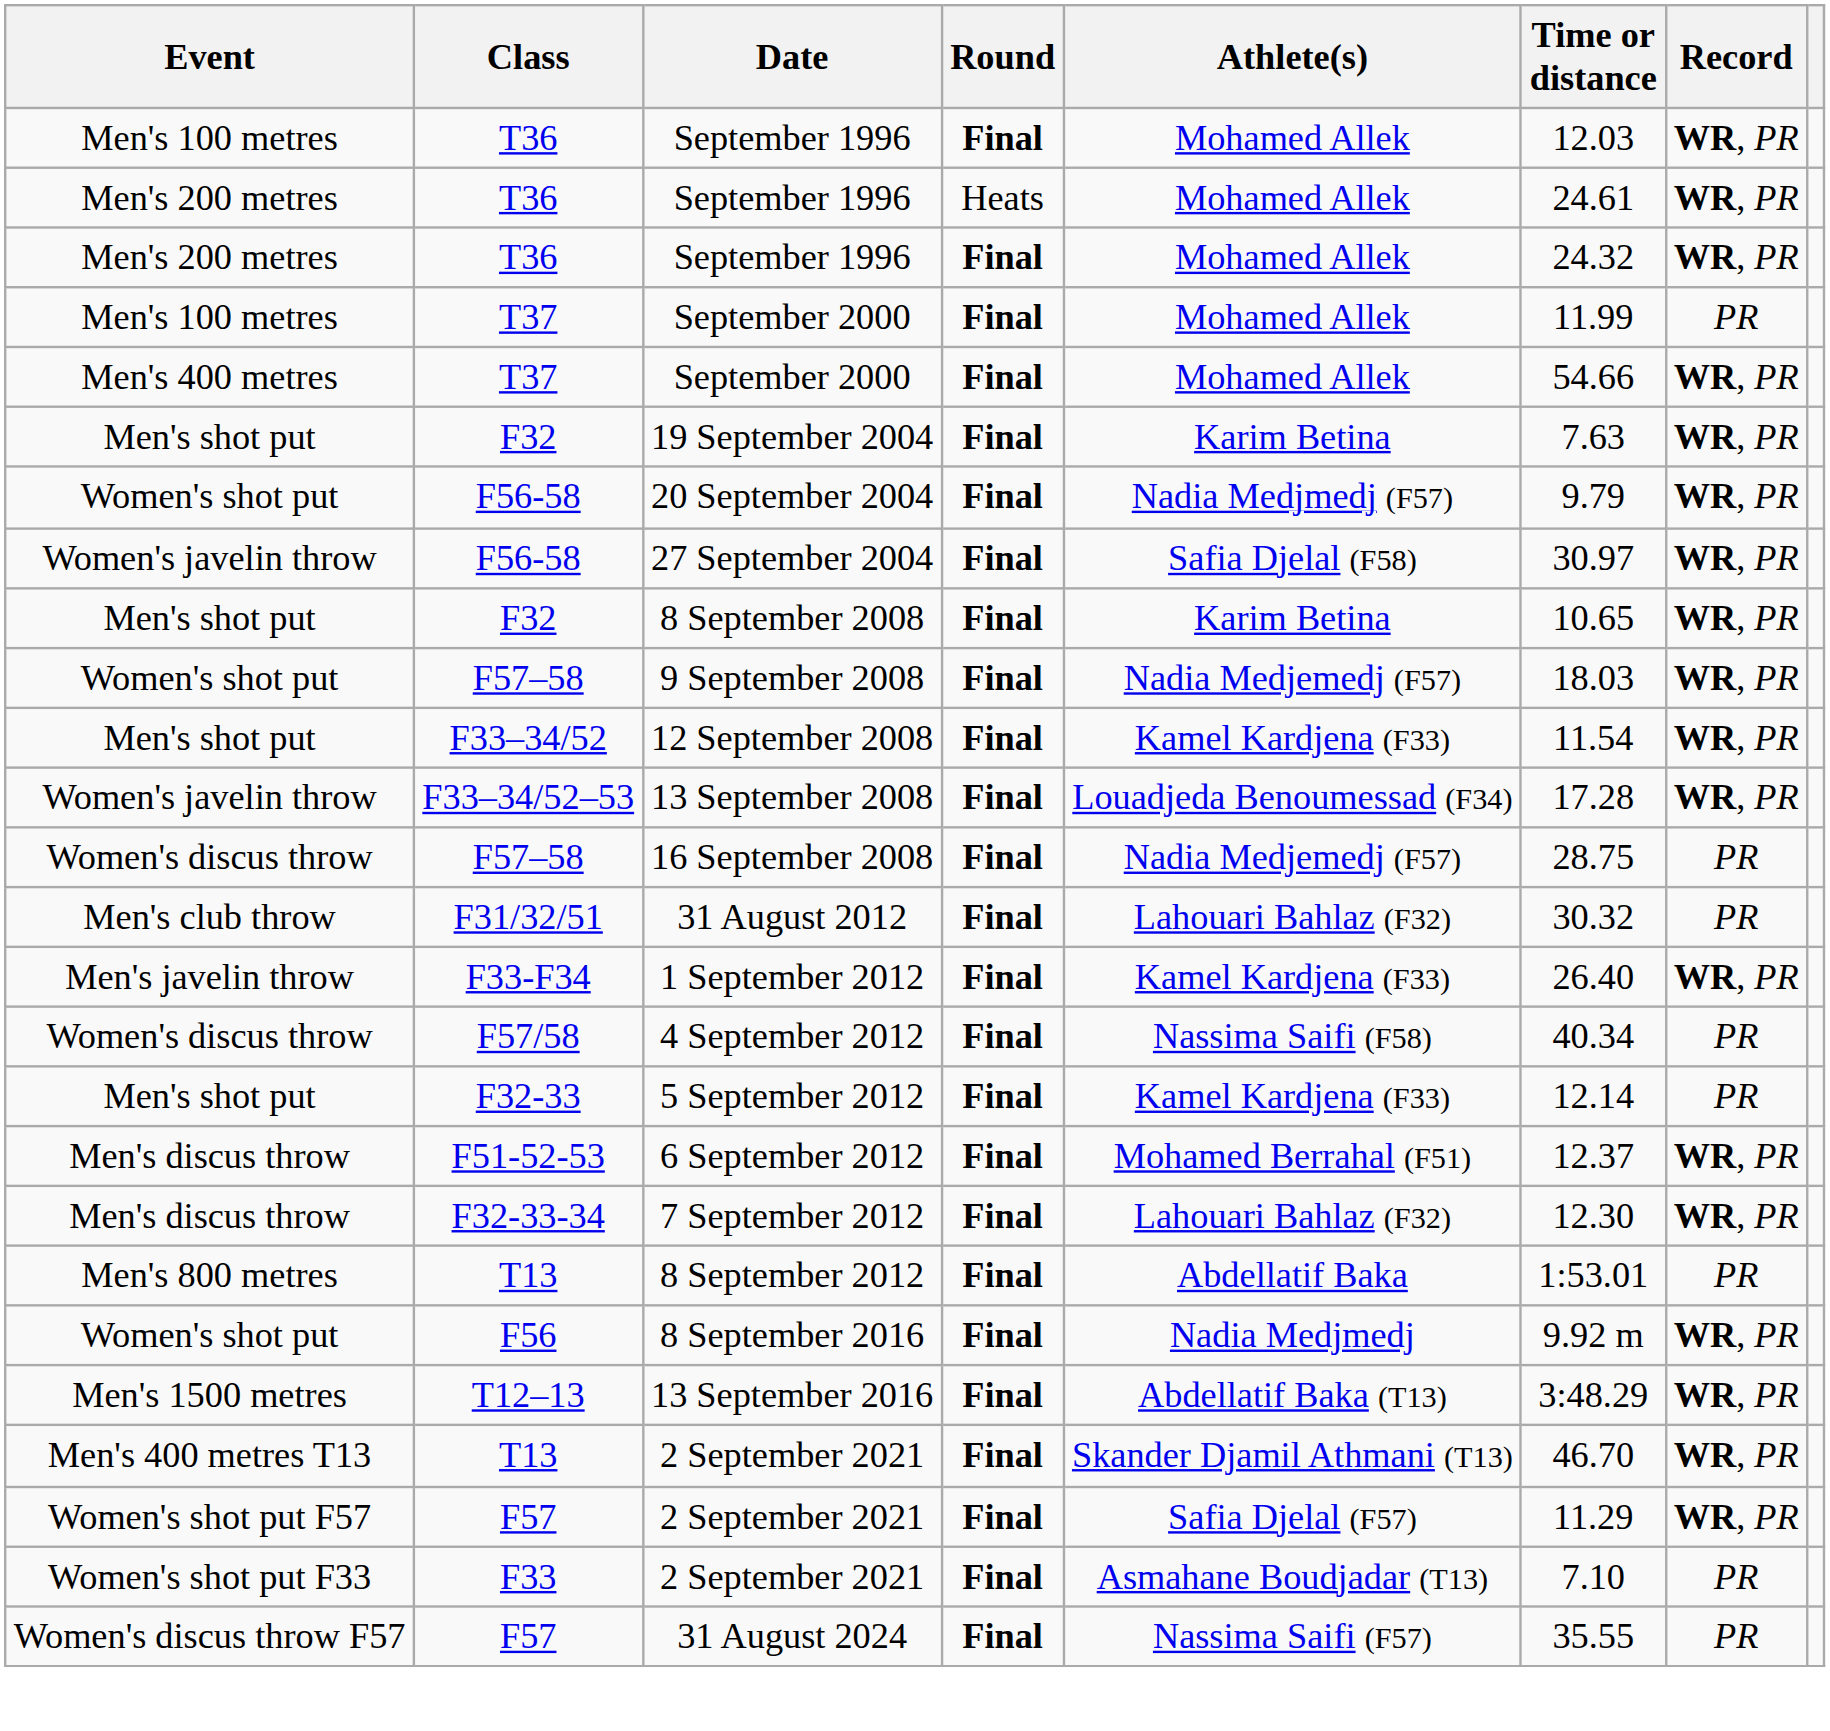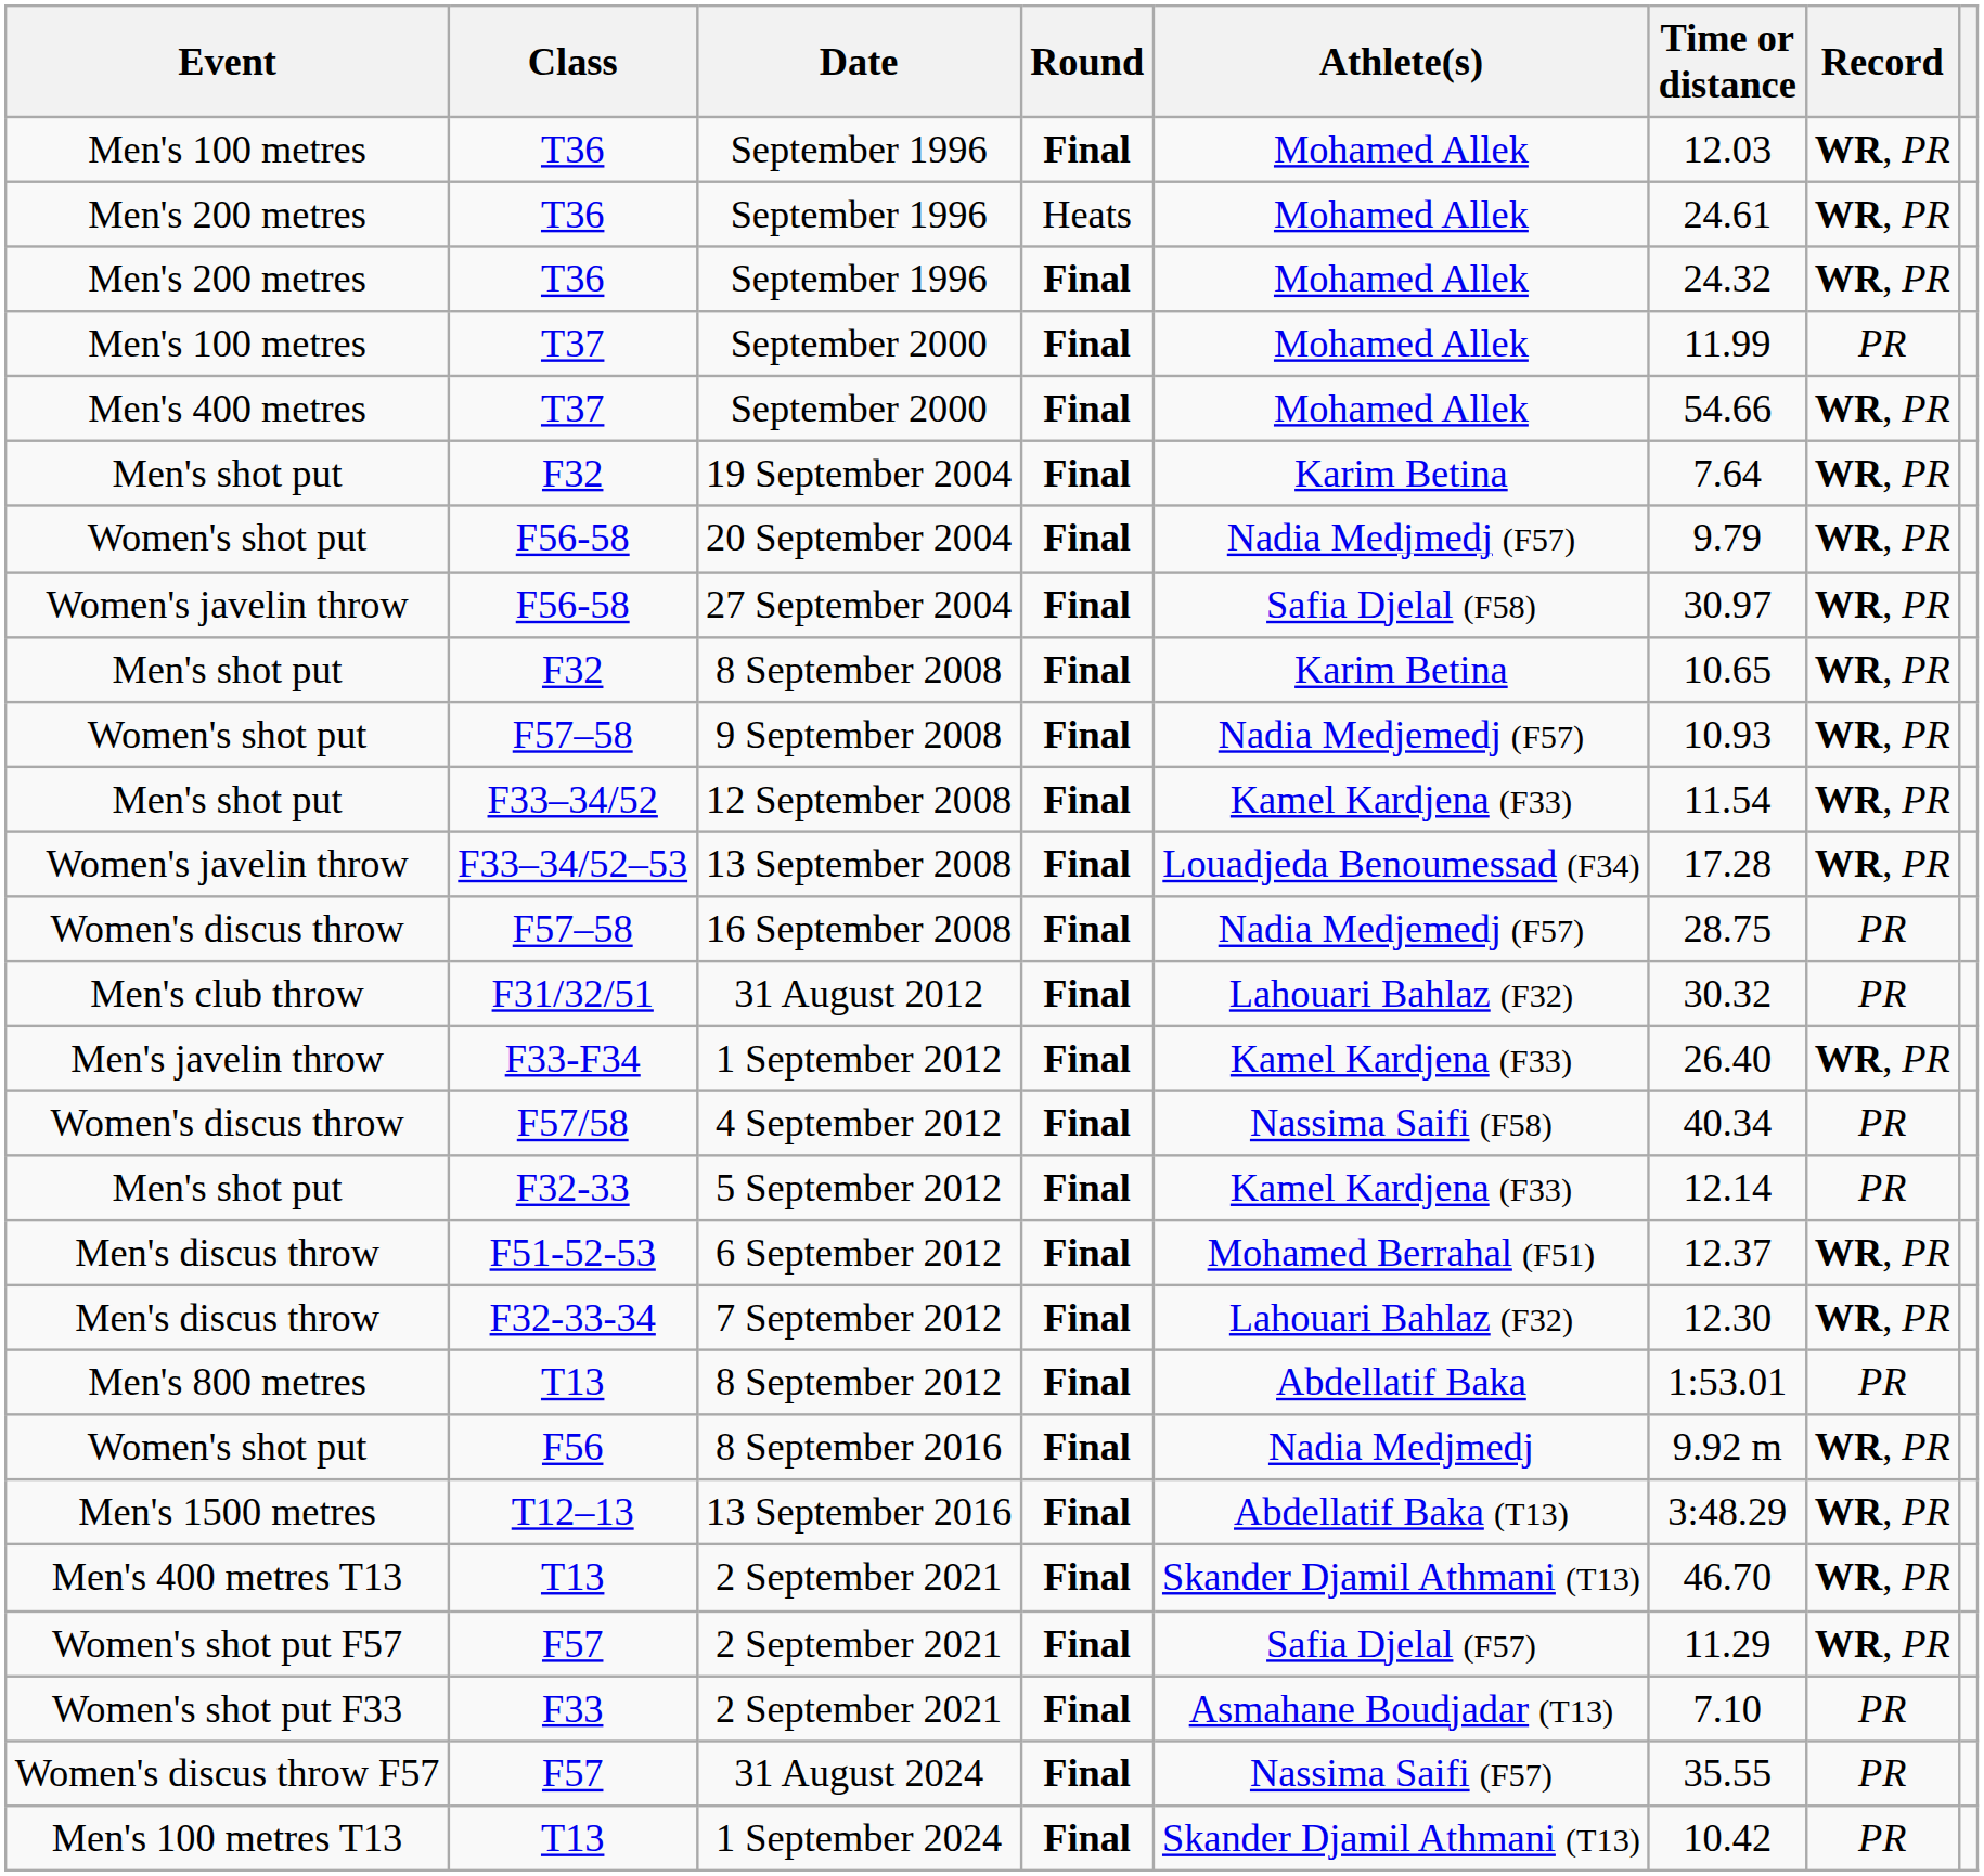 <table class="wikitable plainrowheaders sortable" style="text-align:center;font-size:95%">
 <tr>
 <th>Event</th>
 <th>Class</th>
 <th>Date</th>
 <th>Round</th>
 <th>Athlete(s)</th>
 <th>Time or<br>distance</th>
 <th>Record</th>
 <th class="unsortable"></th>
 </tr>
 <tr>
 <td>Men's 100 metres</td>
 <td align=center><a href='#'>T36</a></td>
 <td align=center>September 1996</td>
 <td align=center><strong>Final</strong></td>
 <td><a href='#'>Mohamed Allek</a></td>
 <td align=center>12.03</td>
 <td align=center><strong>WR</strong>, <em>PR</em></td>
 <td></td>
 </tr>
 <tr>
 <td>Men's 200 metres</td>
 <td align=center><a href='#'>T36</a></td>
 <td align=center>September 1996</td>
 <td align=center>Heats</td>
 <td><a href='#'>Mohamed Allek</a></td>
 <td align=center>24.61</td>
 <td align=center><strong>WR</strong>, <em>PR</em></td>
 <td></td>
 </tr>
 <tr>
 <td>Men's 200 metres</td>
 <td align=center><a href='#'>T36</a></td>
 <td align=center>September 1996</td>
 <td align=center><strong>Final</strong></td>
 <td><a href='#'>Mohamed Allek</a></td>
 <td align=center>24.32</td>
 <td align=center><strong>WR</strong>, <em>PR</em></td>
 <td></td>
 </tr>
 <tr>
 <td>Men's 100 metres</td>
 <td align=center><a href='#'>T37</a></td>
 <td align=center>September 2000</td>
 <td align=center><strong>Final</strong></td>
 <td><a href='#'>Mohamed Allek</a></td>
 <td align=center>11.99</td>
 <td align=center><em>PR</em></td>
 <td></td>
 </tr>
 <tr>
 <td>Men's 400 metres</td>
 <td align=center><a href='#'>T37</a></td>
 <td align=center>September 2000</td>
 <td align=center><strong>Final</strong></td>
 <td><a href='#'>Mohamed Allek</a></td>
 <td align=center>54.66</td>
 <td align=center><strong>WR</strong>, <em>PR</em></td>
 <td></td>
 </tr>
 <tr>
 <td>Men's shot put</td>
 <td align=center><a href='#'>F32</a></td>
 <td align=center>19 September 2004</td>
 <td align=center><strong>Final</strong></td>
 <td><a href='#'>Karim Betina</a></td>
-<td align=center>7.63</td>
+<td align=center>7.64</td>
 <td align=center><strong>WR</strong>, <em>PR</em></td>
 <td></td>
 </tr>
 <tr>
 <td>Women's shot put</td>
 <td align=center><a href='#'>F56-58</a></td>
 <td align=center>20 September 2004</td>
 <td align=center><strong>Final</strong></td>
 <td><a href='#'>Nadia Medjmedj</a> <small>(F57)</small></td>
 <td align=center>9.79</td>
 <td align=center><strong>WR</strong>, <em>PR</em></td>
 <td></td>
 </tr>
 <tr>
 <td>Women's javelin throw</td>
 <td align=center><a href='#'>F56-58</a></td>
 <td align=center>27 September 2004</td>
 <td align=center><strong>Final</strong></td>
 <td><a href='#'>Safia Djelal</a> <small>(F58)</small></td>
 <td align=center>30.97</td>
 <td align=center><strong>WR</strong>, <em>PR</em></td>
 <td></td>
 </tr>
 <tr>
 <td>Men's shot put</td>
 <td align=center><a href='#'>F32</a></td>
 <td align=center>8 September 2008</td>
 <td align=center><strong>Final</strong></td>
 <td><a href='#'>Karim Betina</a></td>
 <td align=center>10.65</td>
 <td align=center><strong>WR</strong>, <em>PR</em></td>
 <td></td>
 </tr>
 <tr>
 <td>Women's shot put</td>
 <td align=center><a href='#'>F57–58</a></td>
 <td align=center>9 September 2008</td>
 <td align=center><strong>Final</strong></td>
 <td><a href='#'>Nadia Medjemedj</a> <small>(F57)</small></td>
-<td align=center>18.03</td>
+<td align=center>10.93</td>
 <td align=center><strong>WR</strong>, <em>PR</em></td>
 <td></td>
 </tr>
 <tr>
 <td>Men's shot put</td>
 <td align=center><a href='#'>F33–34/52</a></td>
 <td align=center>12 September 2008</td>
 <td align=center><strong>Final</strong></td>
 <td><a href='#'>Kamel Kardjena</a> <small>(F33)</small></td>
 <td align=center>11.54</td>
 <td align=center><strong>WR</strong>, <em>PR</em></td>
 <td></td>
 </tr>
 <tr>
 <td>Women's javelin throw</td>
 <td align=center><a href='#'>F33–34/52–53</a></td>
 <td align=center>13 September 2008</td>
 <td align=center><strong>Final</strong></td>
 <td><a href='#'>Louadjeda Benoumessad</a> <small>(F34)</small></td>
 <td align=center>17.28</td>
 <td align=center><strong>WR</strong>, <em>PR</em></td>
 <td></td>
 </tr>
 <tr>
 <td>Women's discus throw</td>
 <td align=center><a href='#'>F57–58</a></td>
 <td align=center>16 September 2008</td>
 <td align=center><strong>Final</strong></td>
 <td><a href='#'>Nadia Medjemedj</a> <small>(F57)</small></td>
 <td align=center>28.75</td>
 <td align=center><em>PR</em></td>
 <td></td>
 </tr>
 <tr>
 <td>Men's club throw</td>
 <td align=center><a href='#'>F31/32/51</a></td>
 <td align=center>31 August 2012</td>
 <td align=center><strong>Final</strong></td>
 <td><a href='#'>Lahouari Bahlaz</a> <small>(F32)</small></td>
 <td align=center>30.32</td>
 <td align=center><em>PR</em></td>
 <td></td>
 </tr>
 <tr>
 <td>Men's javelin throw</td>
 <td align=center><a href='#'>F33-F34</a></td>
 <td align=center>1 September 2012</td>
 <td align=center><strong>Final</strong></td>
 <td><a href='#'>Kamel Kardjena</a> <small>(F33)</small></td>
 <td align=center>26.40</td>
 <td align=center><strong>WR</strong>, <em>PR</em></td>
 <td></td>
 </tr>
 <tr>
 <td>Women's discus throw</td>
 <td align=center><a href='#'>F57/58</a></td>
 <td align=center>4 September 2012</td>
 <td align=center><strong>Final</strong></td>
 <td><a href='#'>Nassima Saifi</a> <small>(F58)</small></td>
 <td align=center>40.34</td>
 <td align=center><em>PR</em></td>
 <td></td>
 </tr>
 <tr>
 <td>Men's shot put</td>
 <td align=center><a href='#'>F32-33</a></td>
 <td align=center>5 September 2012</td>
 <td align=center><strong>Final</strong></td>
 <td><a href='#'>Kamel Kardjena</a> <small>(F33)</small></td>
 <td align=center>12.14</td>
 <td align=center><em>PR</em></td>
 <td></td>
 </tr>
 <tr>
 <td>Men's discus throw</td>
 <td align=center><a href='#'>F51-52-53</a></td>
 <td align=center>6 September 2012</td>
 <td align=center><strong>Final</strong></td>
 <td><a href='#'>Mohamed Berrahal</a> <small>(F51)</small></td>
 <td align=center>12.37</td>
 <td align=center><strong>WR</strong>, <em>PR</em></td>
 <td></td>
 </tr>
 <tr>
 <td>Men's discus throw</td>
 <td align=center><a href='#'>F32-33-34</a></td>
 <td align=center>7 September 2012</td>
 <td align=center><strong>Final</strong></td>
 <td><a href='#'>Lahouari Bahlaz</a> <small>(F32)</small></td>
 <td align=center>12.30</td>
 <td align=center><strong>WR</strong>, <em>PR</em></td>
 <td></td>
 </tr>
 <tr>
 <td>Men's 800 metres</td>
 <td align=center><a href='#'>T13</a></td>
 <td align=center>8 September 2012</td>
 <td align=center><strong>Final</strong></td>
 <td><a href='#'>Abdellatif Baka</a></td>
 <td align=center>1:53.01</td>
 <td align=center><em>PR</em></td>
 <td></td>
 </tr>
 <tr>
 <td>Women's shot put</td>
 <td align=center><a href='#'>F56</a></td>
 <td align=center>8 September 2016</td>
 <td align=center><strong>Final</strong></td>
 <td><a href='#'>Nadia Medjmedj</a></td>
 <td align=center>9.92 m</td>
 <td align=center><strong>WR</strong>, <em>PR</em></td>
 <td></td>
 </tr>
 <tr>
 <td>Men's 1500 metres</td>
 <td align=center><a href='#'>T12–13</a></td>
 <td align=center>13 September 2016</td>
 <td align=center><strong>Final</strong></td>
 <td><a href='#'>Abdellatif Baka</a> <small>(T13)</small></td>
 <td align=center>3:48.29</td>
 <td align=center><strong>WR</strong>, <em>PR</em></td>
 <td></td>
 </tr>
 <tr>
 <td>Men's 400 metres T13</td>
 <td align=center><a href='#'>T13</a></td>
 <td align=center>2 September 2021</td>
 <td align=center><strong>Final</strong></td>
 <td><a href='#'>Skander Djamil Athmani</a> <small>(T13)</small></td>
 <td align=center>46.70</td>
 <td align=center><strong>WR</strong>, <em>PR</em></td>
 <td></td>
 </tr>
 <tr>
 <td>Women's shot put F57</td>
 <td align=center><a href='#'>F57</a></td>
 <td align=center>2 September 2021</td>
 <td align=center><strong>Final</strong></td>
 <td><a href='#'>Safia Djelal</a> <small>(F57)</small></td>
 <td align=center>11.29</td>
 <td align=center><strong>WR</strong>, <em>PR</em></td>
 <td></td>
 </tr>
 <tr>
 <td>Women's shot put F33</td>
 <td align=center><a href='#'>F33</a></td>
 <td align=center>2 September 2021</td>
 <td align=center><strong>Final</strong></td>
 <td><a href='#'>Asmahane Boudjadar</a> <small>(T13)</small></td>
 <td align=center>7.10</td>
 <td align=center><em>PR</em></td>
 <td></td>
 </tr>
 <tr>
 <td>Women's discus throw F57</td>
 <td align=center><a href='#'>F57</a></td>
 <td align=center>31 August 2024</td>
 <td align=center><strong>Final</strong></td>
 <td><a href='#'>Nassima Saifi</a> <small>(F57)</small></td>
 <td align=center>35.55</td>
 <td align=center><em>PR</em></td>
 <td></td>
 </tr>
 <tr>
+<td>Men's 100 metres T13</td>
+<td align=center><a href='#'>T13</a></td>
+<td align=center>1 September 2024</td>
+<td align=center><strong>Final</strong></td>
+<td><a href='#'>Skander Djamil Athmani</a> <small>(T13)</small></td>
+<td align=center>10.42</td>
+<td align=center><em>PR</em></td>
+<td></td>
+</tr>
+<tr>
 </tr>
 </table>
